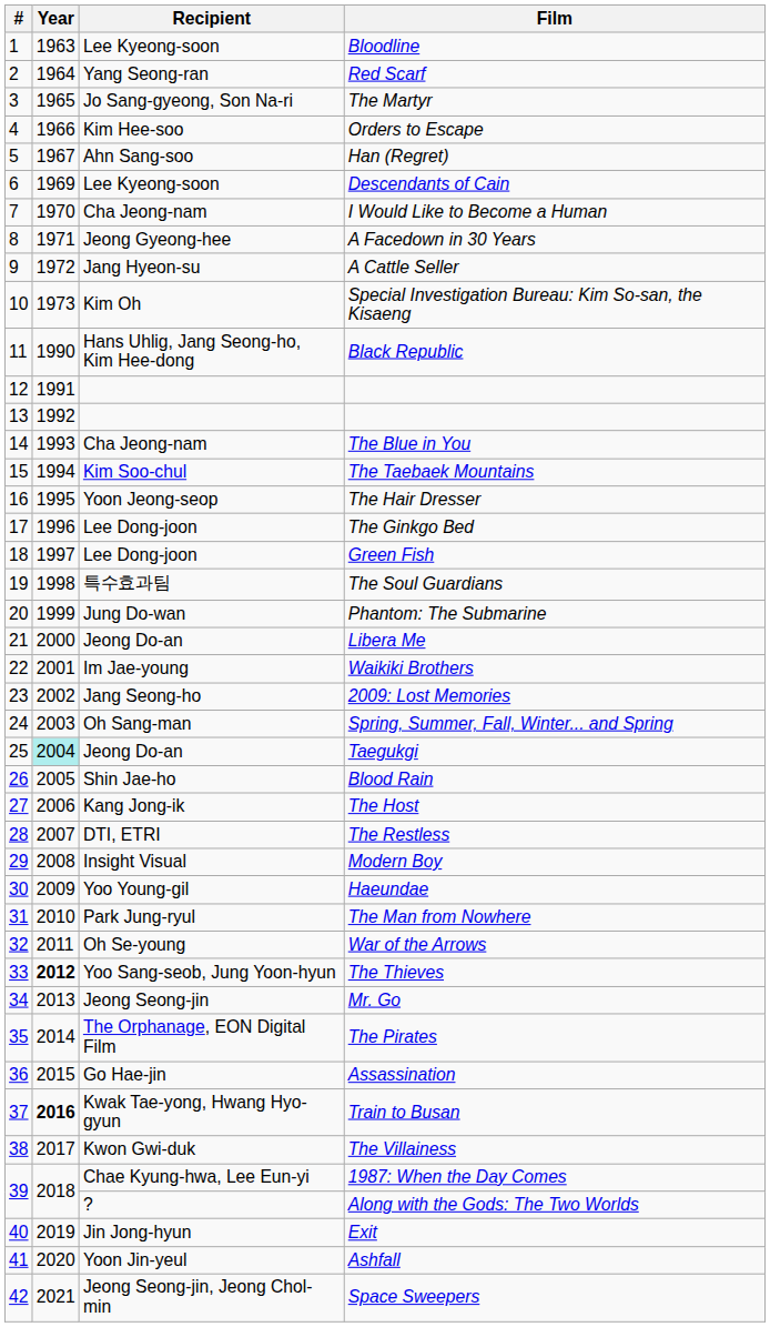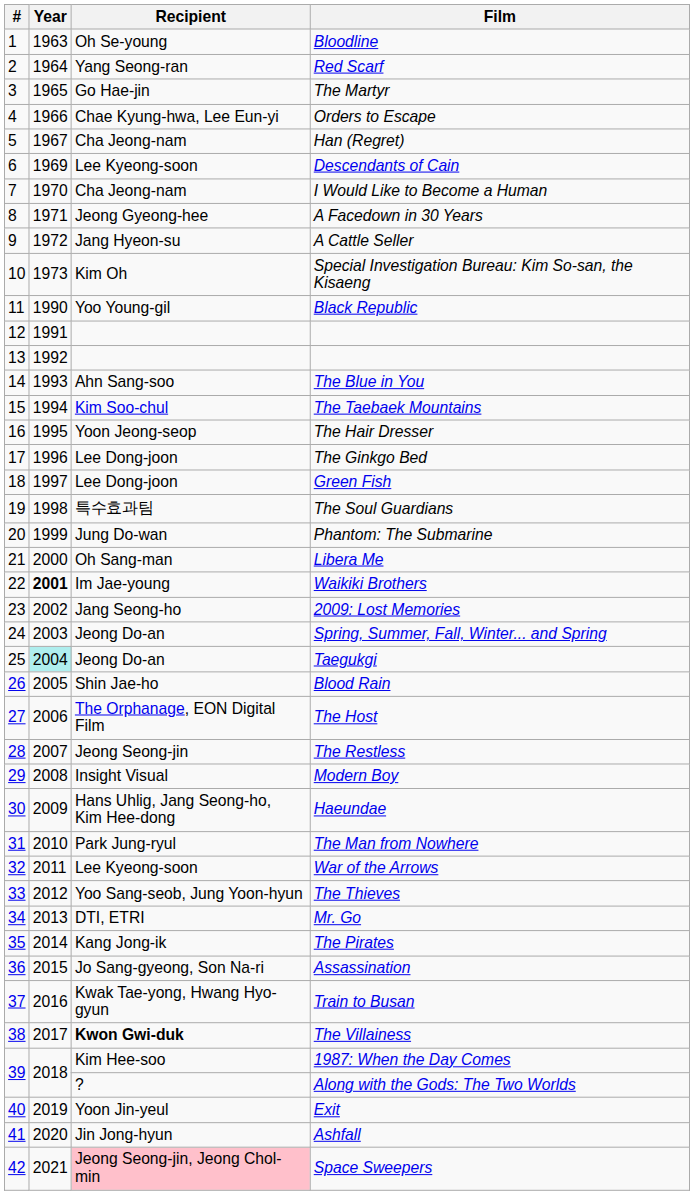 <table class="wikitable" style="width:700px">
 <tr>
 <th style="width:10px">#</th>
 <th style="width:10px">Year</th>
 <th>Recipient</th>
 <th>Film</th>
 </tr>
 <tr>
 <td>1</td>
 <td>1963</td>
-<td>Lee Kyeong-soon</td>
+<td>Oh Se-young</td>
 <td><em><a href='#'>Bloodline</a></em></td>
 </tr>
 <tr>
 <td>2</td>
 <td>1964</td>
 <td>Yang Seong-ran</td>
 <td><em><a href='#'>Red Scarf</a></em></td>
 </tr>
 <tr>
 <td>3</td>
 <td>1965</td>
-<td>Jo Sang-gyeong, Son Na-ri</td>
+<td>Go Hae-jin</td>
 <td><em>The Martyr</em></td>
 </tr>
 <tr>
 <td>4</td>
 <td>1966</td>
-<td>Kim Hee-soo</td>
+<td>Chae Kyung-hwa, Lee Eun-yi</td>
 <td><em>Orders to Escape</em></td>
 </tr>
 <tr>
 <td>5</td>
 <td>1967</td>
-<td>Ahn Sang-soo</td>
+<td>Cha Jeong-nam</td>
 <td><em>Han (Regret)</em></td>
 </tr>
 <tr>
 <td>6</td>
 <td>1969</td>
 <td>Lee Kyeong-soon</td>
 <td><em><a href='#'>Descendants of Cain</a></em></td>
 </tr>
 <tr>
 <td>7</td>
 <td>1970</td>
 <td>Cha Jeong-nam</td>
 <td><em>I Would Like to Become a Human</em></td>
 </tr>
 <tr>
 <td>8</td>
 <td>1971</td>
 <td>Jeong Gyeong-hee</td>
 <td><em>A Facedown in 30 Years</em></td>
 </tr>
 <tr>
 <td>9</td>
 <td>1972</td>
 <td>Jang Hyeon-su</td>
 <td><em>A Cattle Seller</em></td>
 </tr>
 <tr>
 <td>10</td>
 <td>1973</td>
 <td>Kim Oh</td>
 <td><em>Special Investigation Bureau: Kim So-san, the Kisaeng</em></td>
 </tr>
 <tr>
 <td>11</td>
 <td>1990</td>
-<td>Hans Uhlig, Jang Seong-ho,<br>Kim Hee-dong</td>
+<td>Yoo Young-gil</td>
 <td><em><a href='#'>Black Republic</a></em></td>
 </tr>
 <tr>
 <td>12</td>
 <td>1991</td>
 <td></td>
 <td></td>
 </tr>
 <tr>
 <td>13</td>
 <td>1992</td>
 <td></td>
 <td></td>
 </tr>
 <tr>
 <td>14</td>
 <td>1993</td>
-<td>Cha Jeong-nam</td>
+<td>Ahn Sang-soo</td>
 <td><em><a href='#'>The Blue in You</a></em></td>
 </tr>
 <tr>
 <td>15</td>
 <td>1994</td>
 <td><a href='#'>Kim Soo-chul</a></td>
 <td><em><a href='#'>The Taebaek Mountains</a></em></td>
 </tr>
 <tr>
 <td>16</td>
 <td>1995</td>
 <td>Yoon Jeong-seop</td>
 <td><em>The Hair Dresser</em></td>
 </tr>
 <tr>
 <td>17</td>
 <td>1996</td>
 <td>Lee Dong-joon</td>
 <td><em>The Ginkgo Bed</em></td>
 </tr>
 <tr>
 <td>18</td>
 <td>1997</td>
 <td>Lee Dong-joon</td>
 <td><em><a href='#'>Green Fish</a></em></td>
 </tr>
 <tr>
 <td>19</td>
 <td>1998</td>
 <td>특수효과팀</td>
 <td><em>The Soul Guardians</em></td>
 </tr>
 <tr>
 <td>20</td>
 <td>1999</td>
 <td>Jung Do-wan</td>
 <td><em>Phantom: The Submarine</em></td>
 </tr>
 <tr>
 <td>21</td>
 <td>2000</td>
-<td>Jeong Do-an</td>
+<td>Oh Sang-man</td>
 <td><em><a href='#'>Libera Me</a></em></td>
 </tr>
 <tr>
 <td>22</td>
-<td>2001</td>
+<td><strong>2001</strong></td>
 <td>Im Jae-young</td>
 <td><em><a href='#'>Waikiki Brothers</a></em></td>
 </tr>
 <tr>
 <td>23</td>
 <td>2002</td>
 <td>Jang Seong-ho</td>
 <td><em><a href='#'>2009: Lost Memories</a></em></td>
 </tr>
 <tr>
 <td>24</td>
 <td>2003</td>
-<td>Oh Sang-man</td>
+<td>Jeong Do-an</td>
 <td><em><a href='#'>Spring, Summer, Fall, Winter... and Spring</a></em></td>
 </tr>
 <tr>
 <td>25</td>
 <td style="background: paleturquoise;">2004</td>
 <td>Jeong Do-an</td>
 <td><em><a href='#'>Taegukgi</a></em></td>
 </tr>
 <tr>
 <td><a href='#'>26</a></td>
 <td>2005</td>
 <td>Shin Jae-ho</td>
 <td><em><a href='#'>Blood Rain</a></em></td>
 </tr>
 <tr>
 <td><a href='#'>27</a></td>
 <td>2006</td>
-<td>Kang Jong-ik</td>
+<td><a href='#'>The Orphanage</a>, EON Digital Film</td>
 <td><em><a href='#'>The Host</a></em></td>
 </tr>
 <tr>
 <td><a href='#'>28</a></td>
 <td>2007</td>
-<td>DTI, ETRI</td>
+<td>Jeong Seong-jin</td>
 <td><em><a href='#'>The Restless</a></em></td>
 </tr>
 <tr>
 <td><a href='#'>29</a></td>
 <td>2008</td>
 <td>Insight Visual</td>
 <td><em><a href='#'>Modern Boy</a></em></td>
 </tr>
 <tr>
 <td><a href='#'>30</a></td>
 <td>2009</td>
-<td>Yoo Young-gil</td>
+<td>Hans Uhlig, Jang Seong-ho,<br>Kim Hee-dong</td>
 <td><em><a href='#'>Haeundae</a></em></td>
 </tr>
 <tr>
 <td><a href='#'>31</a></td>
 <td>2010</td>
 <td>Park Jung-ryul</td>
 <td><em><a href='#'>The Man from Nowhere</a></em></td>
 </tr>
 <tr>
 <td><a href='#'>32</a></td>
 <td>2011</td>
-<td>Oh Se-young</td>
+<td>Lee Kyeong-soon</td>
 <td><em><a href='#'>War of the Arrows</a></em></td>
 </tr>
 <tr>
 <td><a href='#'>33</a></td>
-<td><strong>2012</strong></td>
+<td>2012</td>
 <td>Yoo Sang-seob, Jung Yoon-hyun</td>
 <td><em><a href='#'>The Thieves</a></em></td>
 </tr>
 <tr>
 <td><a href='#'>34</a></td>
 <td>2013</td>
-<td>Jeong Seong-jin</td>
+<td>DTI, ETRI</td>
 <td><em><a href='#'>Mr. Go</a></em></td>
 </tr>
 <tr>
 <td><a href='#'>35</a></td>
 <td>2014</td>
-<td><a href='#'>The Orphanage</a>, EON Digital Film</td>
+<td>Kang Jong-ik</td>
 <td><em><a href='#'>The Pirates</a></em></td>
 </tr>
 <tr>
 <td><a href='#'>36</a></td>
 <td>2015</td>
-<td>Go Hae-jin</td>
+<td>Jo Sang-gyeong, Son Na-ri</td>
 <td><em><a href='#'>Assassination</a></em></td>
 </tr>
 <tr>
 <td><a href='#'>37</a></td>
-<td><strong>2016</strong></td>
+<td>2016</td>
 <td>Kwak Tae-yong, Hwang Hyo-gyun</td>
 <td><em><a href='#'>Train to Busan</a></em></td>
 </tr>
 <tr>
 <td><a href='#'>38</a></td>
 <td>2017</td>
-<td>Kwon Gwi-duk</td>
+<td><strong>Kwon Gwi-duk</strong></td>
 <td><em><a href='#'>The Villainess</a></em></td>
 </tr>
 <tr>
 <td rowspan="2"><a href='#'>39</a></td>
 <td rowspan="2">2018</td>
-<td>Chae Kyung-hwa, Lee Eun-yi</td>
+<td>Kim Hee-soo</td>
 <td><em><a href='#'>1987: When the Day Comes</a></em></td>
 </tr>
 <tr>
 <td>?</td>
 <td><em><a href='#'>Along with the Gods: The Two Worlds</a></em></td>
 </tr>
 <tr>
 <td><a href='#'>40</a></td>
 <td>2019</td>
-<td>Jin Jong-hyun</td>
+<td>Yoon Jin-yeul</td>
 <td><em><a href='#'>Exit</a></em></td>
 </tr>
 <tr>
 <td><a href='#'>41</a></td>
 <td>2020</td>
-<td>Yoon Jin-yeul</td>
+<td>Jin Jong-hyun</td>
 <td><em><a href='#'>Ashfall</a></em></td>
 </tr>
 <tr>
 <td><a href='#'>42</a></td>
 <td>2021</td>
-<td>Jeong Seong-jin, Jeong Chol-min</td>
+<td style="background: pink;">Jeong Seong-jin, Jeong Chol-min</td>
 <td><em><a href='#'>Space Sweepers</a></em></td>
 </tr>
 </table>
